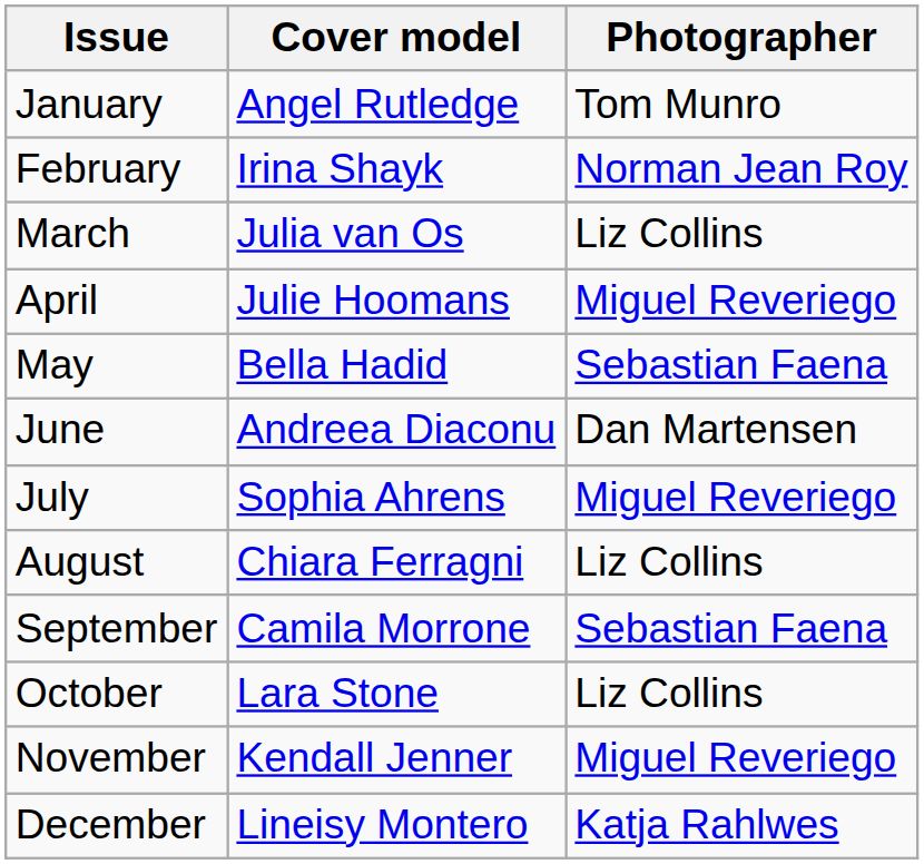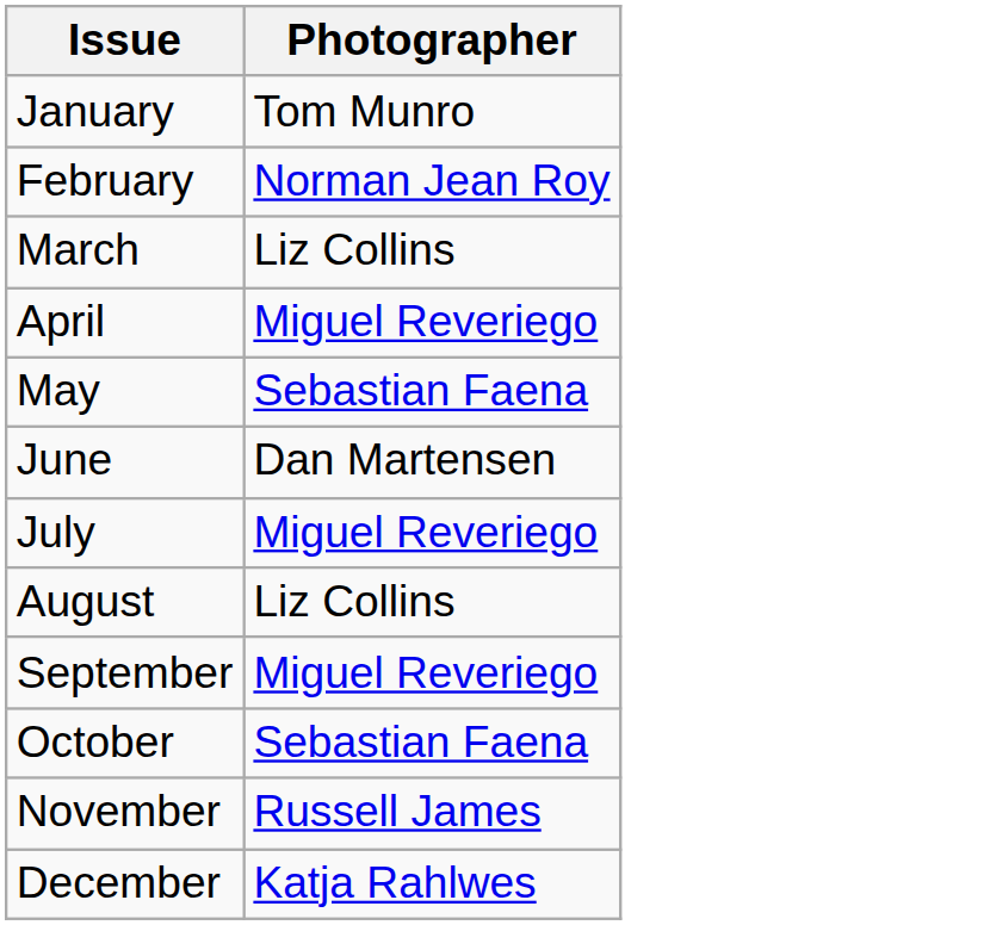 <table class="sortable wikitable">
 <tr>
 <th>Issue</th>
-<th>Cover model</th>
 <th>Photographer</th>
 </tr>
 <tr>
 <td>January</td>
-<td><a href='#'>Angel Rutledge</a></td>
 <td>Tom Munro</td>
 </tr>
 <tr>
 <td>February</td>
-<td><a href='#'>Irina Shayk</a></td>
 <td><a href='#'>Norman Jean Roy</a></td>
 </tr>
 <tr>
 <td>March</td>
-<td><a href='#'>Julia van Os</a></td>
 <td>Liz Collins</td>
 </tr>
 <tr>
 <td>April</td>
-<td><a href='#'>Julie Hoomans</a></td>
 <td><a href='#'>Miguel Reveriego</a></td>
 </tr>
 <tr>
 <td>May</td>
-<td><a href='#'>Bella Hadid</a></td>
 <td><a href='#'>Sebastian Faena</a></td>
 </tr>
 <tr>
 <td>June</td>
-<td><a href='#'>Andreea Diaconu</a></td>
 <td>Dan Martensen</td>
 </tr>
 <tr>
 <td>July</td>
-<td><a href='#'>Sophia Ahrens</a></td>
 <td><a href='#'>Miguel Reveriego</a></td>
 </tr>
 <tr>
 <td>August</td>
-<td><a href='#'>Chiara Ferragni</a></td>
 <td>Liz Collins</td>
 </tr>
 <tr>
 <td>September</td>
-<td><a href='#'>Camila Morrone</a></td>
+<td><a href='#'>Miguel Reveriego</a></td>
+</tr>
+<tr>
+<td>October</td>
 <td><a href='#'>Sebastian Faena</a></td>
 </tr>
 <tr>
-<td>October</td>
-<td><a href='#'>Lara Stone</a></td>
-<td>Liz Collins</td>
-</tr>
-<tr>
 <td>November</td>
-<td><a href='#'>Kendall Jenner</a></td>
-<td><a href='#'>Miguel Reveriego</a></td>
+<td><a href='#'>Russell James</a></td>
 </tr>
 <tr>
 <td>December</td>
-<td><a href='#'>Lineisy Montero</a></td>
 <td><a href='#'>Katja Rahlwes</a></td>
 </tr>
 </table>
